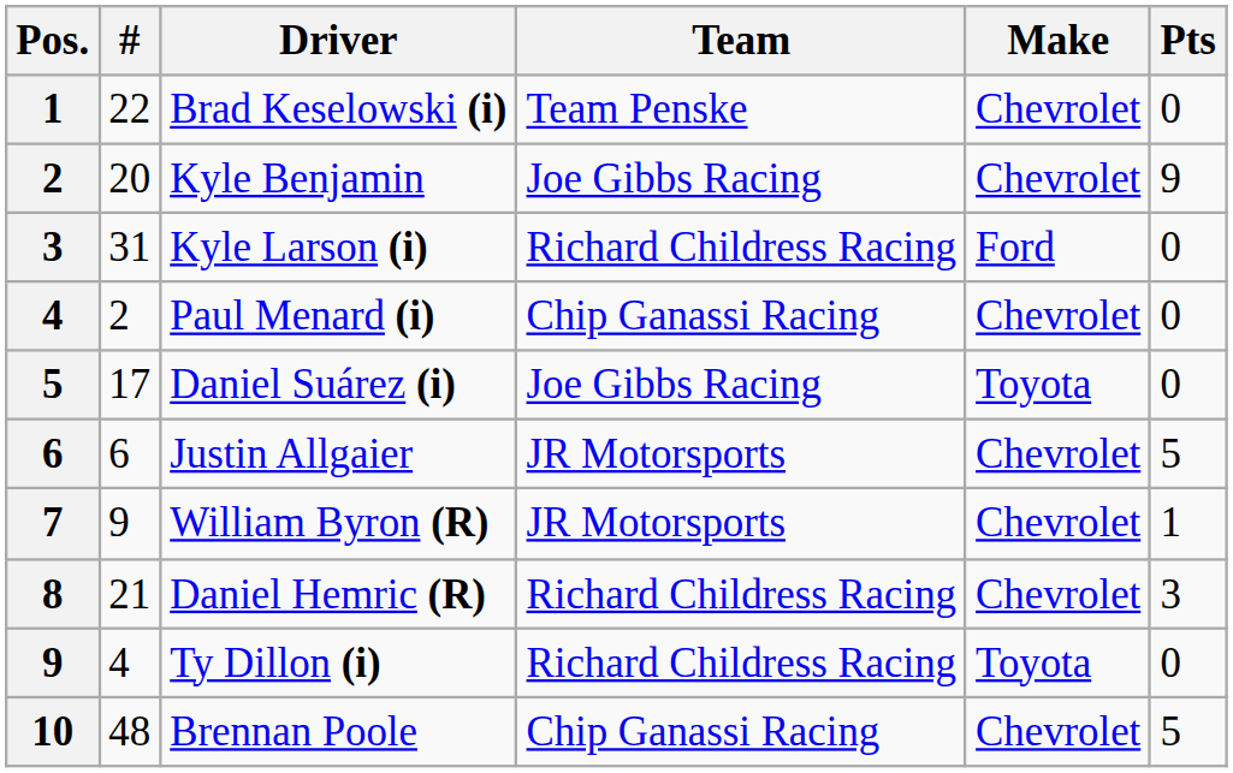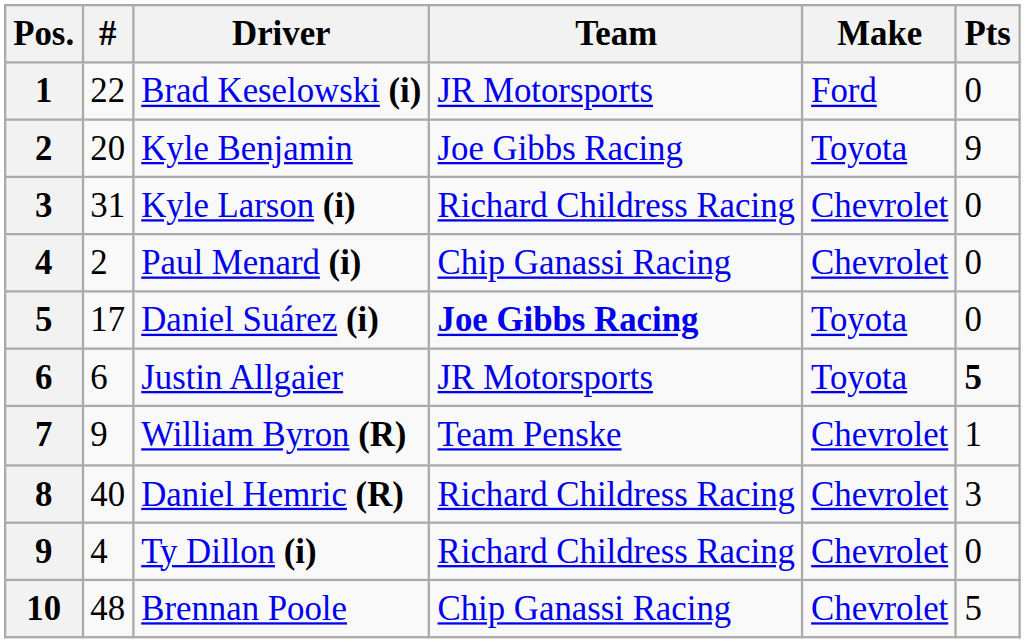 <table class="wikitable" style="font-size:95%">
 <tr>
 <th>Pos.</th>
 <th>#</th>
 <th>Driver</th>
 <th>Team</th>
 <th>Make</th>
 <th>Pts</th>
 </tr>
 <tr>
 <th>1</th>
 <td>22</td>
 <td><a href='#'>Brad Keselowski</a> <strong>(i)</strong></td>
-<td><a href='#'>Team Penske</a></td>
-<td><a href='#'>Chevrolet</a></td>
+<td><a href='#'>JR Motorsports</a></td>
+<td><a href='#'>Ford</a></td>
 <td>0</td>
 </tr>
 <tr>
 <th>2</th>
 <td>20</td>
 <td><a href='#'>Kyle Benjamin</a></td>
 <td><a href='#'>Joe Gibbs Racing</a></td>
-<td><a href='#'>Chevrolet</a></td>
+<td><a href='#'>Toyota</a></td>
 <td>9</td>
 </tr>
 <tr>
 <th>3</th>
 <td>31</td>
 <td><a href='#'>Kyle Larson</a> <strong>(i)</strong></td>
 <td><a href='#'>Richard Childress Racing</a></td>
-<td><a href='#'>Ford</a></td>
+<td><a href='#'>Chevrolet</a></td>
 <td>0</td>
 </tr>
 <tr>
 <th>4</th>
 <td>2</td>
 <td><a href='#'>Paul Menard</a> <strong>(i)</strong></td>
 <td><a href='#'>Chip Ganassi Racing</a></td>
 <td><a href='#'>Chevrolet</a></td>
 <td>0</td>
 </tr>
 <tr>
 <th>5</th>
 <td>17</td>
 <td><a href='#'>Daniel Suárez</a> <strong>(i)</strong></td>
-<td><a href='#'>Joe Gibbs Racing</a></td>
+<td><strong><a href='#'>Joe Gibbs Racing</a></strong></td>
 <td><a href='#'>Toyota</a></td>
 <td>0</td>
 </tr>
 <tr>
 <th>6</th>
 <td>6</td>
 <td><a href='#'>Justin Allgaier</a></td>
 <td><a href='#'>JR Motorsports</a></td>
-<td><a href='#'>Chevrolet</a></td>
-<td>5</td>
+<td><a href='#'>Toyota</a></td>
+<td><strong>5</strong></td>
 </tr>
 <tr>
 <th>7</th>
 <td>9</td>
 <td><a href='#'>William Byron</a> <strong>(R)</strong></td>
-<td><a href='#'>JR Motorsports</a></td>
+<td><a href='#'>Team Penske</a></td>
 <td><a href='#'>Chevrolet</a></td>
 <td>1</td>
 </tr>
 <tr>
 <th>8</th>
-<td>21</td>
+<td>40</td>
 <td><a href='#'>Daniel Hemric</a> <strong>(R)</strong></td>
 <td><a href='#'>Richard Childress Racing</a></td>
 <td><a href='#'>Chevrolet</a></td>
 <td>3</td>
 </tr>
 <tr>
 <th>9</th>
 <td>4</td>
 <td><a href='#'>Ty Dillon</a> <strong>(i)</strong></td>
 <td><a href='#'>Richard Childress Racing</a></td>
-<td><a href='#'>Toyota</a></td>
+<td><a href='#'>Chevrolet</a></td>
 <td>0</td>
 </tr>
 <tr>
 <th>10</th>
 <td>48</td>
 <td><a href='#'>Brennan Poole</a></td>
 <td><a href='#'>Chip Ganassi Racing</a></td>
 <td><a href='#'>Chevrolet</a></td>
 <td>5</td>
 </tr>
 </table>
